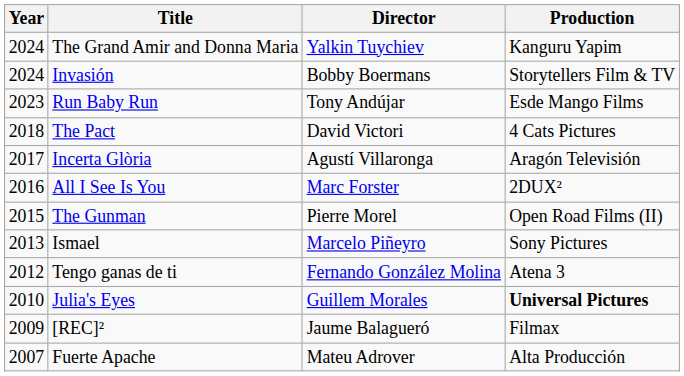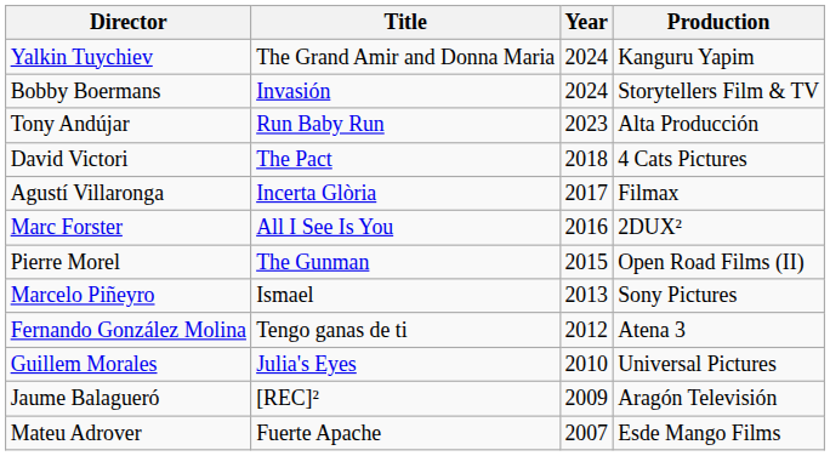 <table class="wikitable sortable">
 <tr>
+<th>Director</th>
+<th>Title</th>
 <th>Year</th>
-<th>Title</th>
-<th>Director</th>
 <th>Production</th>
 </tr>
 <tr>
+<td><a href='#'>Yalkin Tuychiev</a></td>
+<td>The Grand Amir and Donna Maria</td>
 <td>2024</td>
-<td>The Grand Amir and Donna Maria</td>
-<td><a href='#'>Yalkin Tuychiev</a></td>
 <td>Kanguru Yapim</td>
 </tr>
 <tr>
+<td>Bobby Boermans</td>
+<td><a href='#'>Invasión</a></td>
 <td>2024</td>
-<td><a href='#'>Invasión</a></td>
-<td>Bobby Boermans</td>
 <td>Storytellers Film & TV</td>
 </tr>
 <tr>
+<td>Tony Andújar</td>
+<td><a href='#'>Run Baby Run</a></td>
 <td>2023</td>
-<td><a href='#'>Run Baby Run</a></td>
-<td>Tony Andújar</td>
-<td>Esde Mango Films</td>
+<td>Alta Producción</td>
 </tr>
 <tr>
+<td>David Victori</td>
+<td><a href='#'>The Pact</a></td>
 <td>2018</td>
-<td><a href='#'>The Pact</a></td>
-<td>David Victori</td>
 <td>4 Cats Pictures</td>
 </tr>
 <tr>
+<td>Agustí Villaronga</td>
+<td><a href='#'>Incerta Glòria</a></td>
 <td>2017</td>
-<td><a href='#'>Incerta Glòria</a></td>
-<td>Agustí Villaronga</td>
+<td>Filmax</td>
+</tr>
+<tr>
+<td><a href='#'>Marc Forster</a></td>
+<td><a href='#'>All I See Is You</a></td>
+<td>2016</td>
+<td>2DUX²</td>
+</tr>
+<tr>
+<td>Pierre Morel</td>
+<td><a href='#'>The Gunman</a></td>
+<td>2015</td>
+<td>Open Road Films (II)</td>
+</tr>
+<tr>
+<td><a href='#'>Marcelo Piñeyro</a></td>
+<td>Ismael</td>
+<td>2013</td>
+<td>Sony Pictures</td>
+</tr>
+<tr>
+<td><a href='#'>Fernando González Molina</a></td>
+<td>Tengo ganas de ti</td>
+<td>2012</td>
+<td>Atena 3</td>
+</tr>
+<tr>
+<td><a href='#'>Guillem Morales</a></td>
+<td><a href='#'>Julia's Eyes</a></td>
+<td>2010</td>
+<td>Universal Pictures</td>
+</tr>
+<tr>
+<td>Jaume Balagueró</td>
+<td>[REC]²</td>
+<td>2009</td>
 <td>Aragón Televisión</td>
 </tr>
 <tr>
-<td>2016</td>
-<td><a href='#'>All I See Is You</a></td>
-<td><a href='#'>Marc Forster</a></td>
-<td>2DUX²</td>
-</tr>
-<tr>
-<td>2015</td>
-<td><a href='#'>The Gunman</a></td>
-<td>Pierre Morel</td>
-<td>Open Road Films (II)</td>
-</tr>
-<tr>
-<td>2013</td>
-<td>Ismael</td>
-<td><a href='#'>Marcelo Piñeyro</a></td>
-<td>Sony Pictures</td>
-</tr>
-<tr>
-<td>2012</td>
-<td>Tengo ganas de ti</td>
-<td><a href='#'>Fernando González Molina</a></td>
-<td>Atena 3</td>
-</tr>
-<tr>
-<td>2010</td>
-<td><a href='#'>Julia's Eyes</a></td>
-<td><a href='#'>Guillem Morales</a></td>
-<td><strong>Universal Pictures</strong></td>
-</tr>
-<tr>
-<td>2009</td>
-<td>[REC]²</td>
-<td>Jaume Balagueró</td>
-<td>Filmax</td>
-</tr>
-<tr>
+<td>Mateu Adrover</td>
+<td>Fuerte Apache</td>
 <td>2007</td>
-<td>Fuerte Apache</td>
-<td>Mateu Adrover</td>
-<td>Alta Producción</td>
+<td>Esde Mango Films</td>
 </tr>
 </table>
